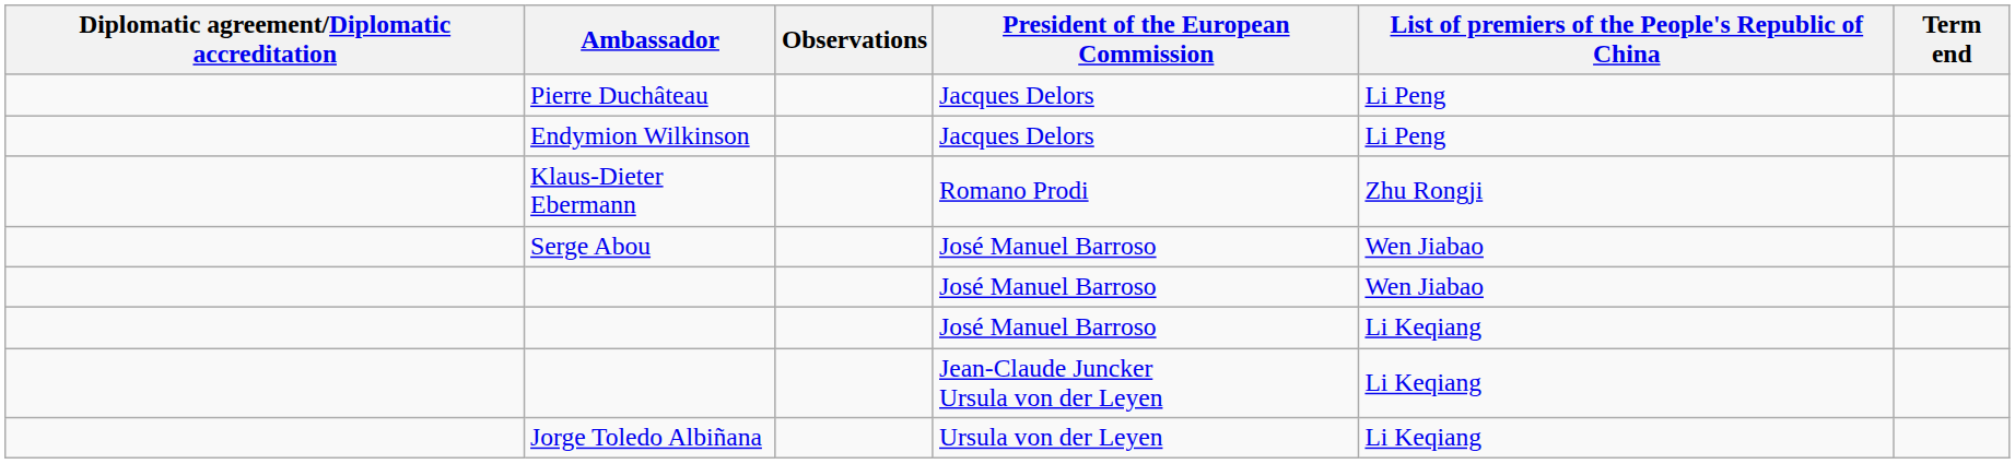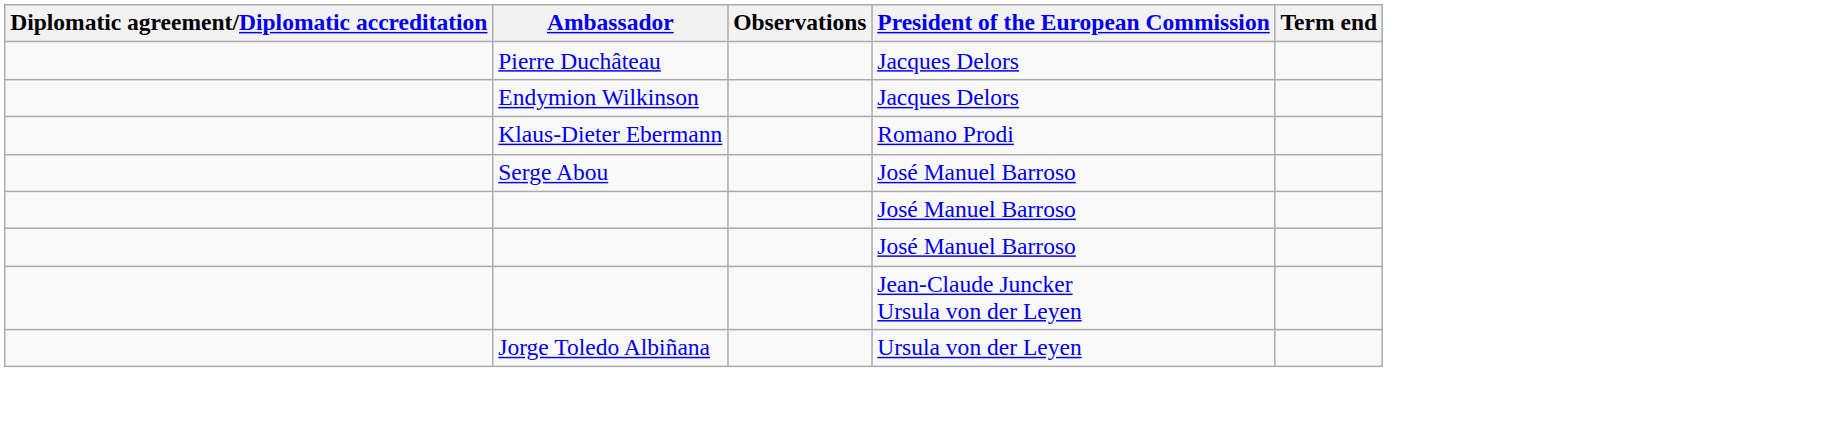 <table class="wikitable sortable">
 <tr>
 <th>Diplomatic agreement/<a href='#'>Diplomatic accreditation</a></th>
 <th><a href='#'>Ambassador</a></th>
 <th>Observations</th>
 <th><a href='#'>President of the European Commission</a></th>
-<th><a href='#'>List of premiers of the People's Republic of China</a></th>
 <th>Term end</th>
 </tr>
 <tr>
 <td></td>
 <td><a href='#'>Pierre Duchâteau</a></td>
 <td></td>
 <td><a href='#'>Jacques Delors</a></td>
-<td><a href='#'>Li Peng</a></td>
 <td></td>
 </tr>
 <tr>
 <td></td>
 <td><a href='#'>Endymion Wilkinson</a></td>
 <td></td>
 <td><a href='#'>Jacques Delors</a></td>
-<td><a href='#'>Li Peng</a></td>
 <td></td>
 </tr>
 <tr>
 <td></td>
 <td><a href='#'>Klaus-Dieter Ebermann</a></td>
 <td></td>
 <td><a href='#'>Romano Prodi</a></td>
-<td><a href='#'>Zhu Rongji</a></td>
 <td></td>
 </tr>
 <tr>
 <td></td>
 <td><a href='#'>Serge Abou</a></td>
 <td></td>
 <td><a href='#'>José Manuel Barroso</a></td>
-<td><a href='#'>Wen Jiabao</a></td>
 <td></td>
 </tr>
 <tr>
 <td></td>
 <td></td>
 <td></td>
 <td><a href='#'>José Manuel Barroso</a></td>
-<td><a href='#'>Wen Jiabao</a></td>
 <td></td>
 </tr>
 <tr>
 <td></td>
 <td></td>
 <td></td>
 <td><a href='#'>José Manuel Barroso</a></td>
-<td><a href='#'>Li Keqiang</a></td>
 <td></td>
 </tr>
 <tr>
 <td></td>
 <td></td>
 <td></td>
 <td><a href='#'>Jean-Claude Juncker</a><br><a href='#'>Ursula von der Leyen</a></td>
-<td><a href='#'>Li Keqiang</a></td>
 <td></td>
 </tr>
 <tr>
 <td></td>
 <td><a href='#'>Jorge Toledo Albiñana</a></td>
 <td></td>
 <td><a href='#'>Ursula von der Leyen</a></td>
-<td><a href='#'>Li Keqiang</a></td>
 <td></td>
 </tr>
 </table>
